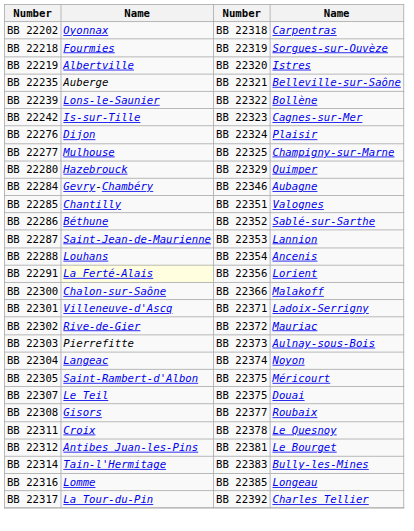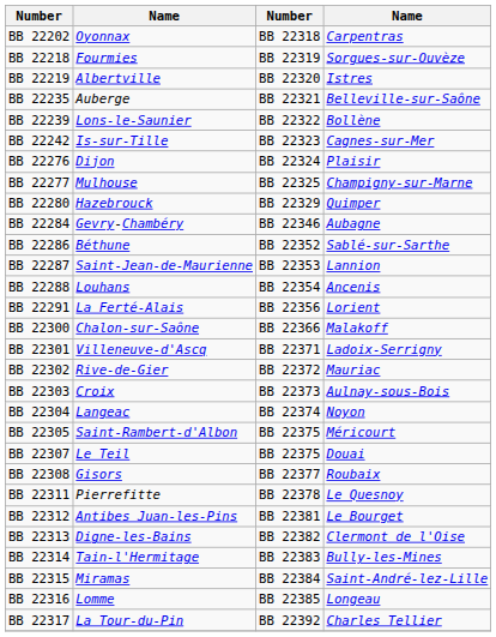 <table class=wikitable>
 <tr>
 <th>Number</th>
 <th>Name</th>
 <th>Number</th>
 <th>Name</th>
 </tr>
 <tr>
 <td>BB 22202</td>
 <td><em><a href='#'>Oyonnax</a></em></td>
 <td>BB 22318</td>
 <td><em><a href='#'>Carpentras</a></em></td>
 </tr>
 <tr>
 <td>BB 22218</td>
 <td><em><a href='#'>Fourmies</a></em></td>
 <td>BB 22319</td>
 <td><em><a href='#'>Sorgues-sur-Ouvèze</a></em></td>
 </tr>
 <tr>
 <td>BB 22219</td>
 <td><em><a href='#'>Albertville</a></em></td>
 <td>BB 22320</td>
 <td><em><a href='#'>Istres</a></em></td>
 </tr>
 <tr>
 <td>BB 22235</td>
 <td><em>Auberge</em></td>
 <td>BB 22321</td>
 <td><em><a href='#'>Belleville-sur-Saône</a></em></td>
 </tr>
 <tr>
 <td>BB 22239</td>
 <td><em><a href='#'>Lons-le-Saunier</a></em></td>
 <td>BB 22322</td>
 <td><em><a href='#'>Bollène</a></em></td>
 </tr>
 <tr>
 <td>BB 22242</td>
 <td><em><a href='#'>Is-sur-Tille</a></em></td>
 <td>BB 22323</td>
 <td><em><a href='#'>Cagnes-sur-Mer</a></em></td>
 </tr>
 <tr>
 <td>BB 22276</td>
 <td><em><a href='#'>Dijon</a></em></td>
 <td>BB 22324</td>
 <td><em><a href='#'>Plaisir</a></em></td>
 </tr>
 <tr>
 <td>BB 22277</td>
 <td><em><a href='#'>Mulhouse</a></em></td>
 <td>BB 22325</td>
 <td><em><a href='#'>Champigny-sur-Marne</a></em></td>
 </tr>
 <tr>
 <td>BB 22280</td>
 <td><em><a href='#'>Hazebrouck</a></em></td>
 <td>BB 22329</td>
 <td><em><a href='#'>Quimper</a></em></td>
 </tr>
 <tr>
 <td>BB 22284</td>
 <td><em><a href='#'>Gevry</a>-<a href='#'>Chambéry</a></em></td>
 <td>BB 22346</td>
 <td><em><a href='#'>Aubagne</a></em></td>
 </tr>
 <tr>
-<td>BB 22285</td>
-<td><em><a href='#'>Chantilly</a></em></td>
-<td>BB 22351</td>
-<td><em><a href='#'>Valognes</a></em></td>
-</tr>
-<tr>
 <td>BB 22286</td>
 <td><em><a href='#'>Béthune</a></em></td>
 <td>BB 22352</td>
 <td><em><a href='#'>Sablé-sur-Sarthe</a></em></td>
 </tr>
 <tr>
 <td>BB 22287</td>
 <td><em><a href='#'>Saint-Jean-de-Maurienne</a></em></td>
 <td>BB 22353</td>
 <td><em><a href='#'>Lannion</a></em></td>
 </tr>
 <tr>
 <td>BB 22288</td>
 <td><em><a href='#'>Louhans</a></em></td>
 <td>BB 22354</td>
 <td><em><a href='#'>Ancenis</a></em></td>
 </tr>
 <tr>
 <td>BB 22291</td>
-<td style="background: lightyellow;"><em><a href='#'>La Ferté-Alais</a></em></td>
+<td><em><a href='#'>La Ferté-Alais</a></em></td>
 <td>BB 22356</td>
 <td><em><a href='#'>Lorient</a></em></td>
 </tr>
 <tr>
 <td>BB 22300</td>
 <td><em><a href='#'>Chalon-sur-Saône</a></em></td>
 <td>BB 22366</td>
 <td><em><a href='#'>Malakoff</a></em></td>
 </tr>
 <tr>
 <td>BB 22301</td>
 <td><em><a href='#'>Villeneuve-d'Ascq</a></em></td>
 <td>BB 22371</td>
 <td><em><a href='#'>Ladoix-Serrigny</a></em></td>
 </tr>
 <tr>
 <td>BB 22302</td>
 <td><em><a href='#'>Rive-de-Gier</a></em></td>
 <td>BB 22372</td>
 <td><em><a href='#'>Mauriac</a></em></td>
 </tr>
 <tr>
 <td>BB 22303</td>
-<td><em>Pierrefitte</em></td>
+<td><em><a href='#'>Croix</a></em></td>
 <td>BB 22373</td>
 <td><em><a href='#'>Aulnay-sous-Bois</a></em></td>
 </tr>
 <tr>
 <td>BB 22304</td>
 <td><em><a href='#'>Langeac</a></em></td>
 <td>BB 22374</td>
 <td><em><a href='#'>Noyon</a></em></td>
 </tr>
 <tr>
 <td>BB 22305</td>
 <td><em><a href='#'>Saint-Rambert-d'Albon</a></em></td>
 <td>BB 22375</td>
 <td><em><a href='#'>Méricourt</a></em></td>
 </tr>
 <tr>
 <td>BB 22307</td>
 <td><em><a href='#'>Le Teil</a></em></td>
 <td>BB 22375</td>
 <td><em><a href='#'>Douai</a></em></td>
 </tr>
 <tr>
 <td>BB 22308</td>
 <td><em><a href='#'>Gisors</a></em></td>
 <td>BB 22377</td>
 <td><em><a href='#'>Roubaix</a></em></td>
 </tr>
 <tr>
 <td>BB 22311</td>
-<td><em><a href='#'>Croix</a></em></td>
+<td><em>Pierrefitte</em></td>
 <td>BB 22378</td>
 <td><em><a href='#'>Le Quesnoy</a></em></td>
 </tr>
 <tr>
 <td>BB 22312</td>
 <td><em><a href='#'>Antibes Juan-les-Pins</a></em></td>
 <td>BB 22381</td>
 <td><em><a href='#'>Le Bourget</a></em></td>
 </tr>
 <tr>
+<td>BB 22313</td>
+<td><em><a href='#'>Digne-les-Bains</a></em></td>
+<td>BB 22382</td>
+<td><em><a href='#'>Clermont de l'Oise</a></em></td>
+</tr>
+<tr>
 <td>BB 22314</td>
 <td><em><a href='#'>Tain-l'Hermitage</a></em></td>
 <td>BB 22383</td>
 <td><em><a href='#'>Bully-les-Mines</a></em></td>
+</tr>
+<tr>
+<td>BB 22315</td>
+<td><em><a href='#'>Miramas</a></em></td>
+<td>BB 22384</td>
+<td><em><a href='#'>Saint-André-lez-Lille</a></em></td>
 </tr>
 <tr>
 <td>BB 22316</td>
 <td><em><a href='#'>Lomme</a></em></td>
 <td>BB 22385</td>
 <td><em><a href='#'>Longeau</a></em></td>
 </tr>
 <tr>
 <td>BB 22317</td>
 <td><em><a href='#'>La Tour-du-Pin</a></em></td>
 <td>BB 22392</td>
 <td><em><a href='#'>Charles Tellier</a></em></td>
 </tr>
 <tr>
 </tr>
 </table>
